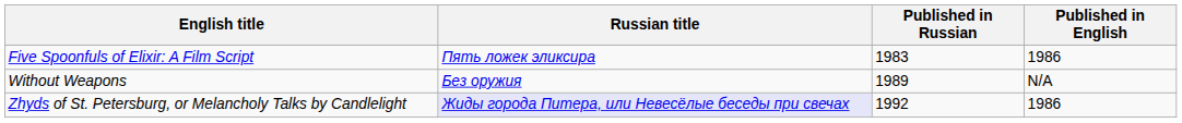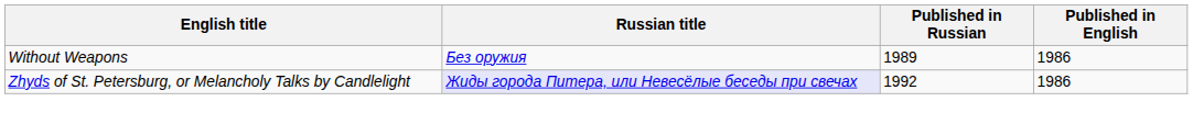 <table class="sortable wikitable">
 <tr>
 <th style="width:37%;">English title</th>
 <th style="width:37%;">Russian title</th>
 <th style="width:13%;">Published in Russian</th>
 <th style="width:13%;">Published in English</th>
 </tr>
 <tr>
-<td><em><a href='#'>Five Spoonfuls of Elixir: A Film Script</a></em></td>
-<td><em><a href='#'>Пять ложек эликсира</a></em></td>
-<td>1983</td>
-<td>1986</td>
-</tr>
-<tr>
 <td><em>Without Weapons</em></td>
 <td><em><a href='#'>Без оружия</a></em></td>
 <td>1989</td>
-<td>N/A</td>
+<td>1986</td>
 </tr>
 <tr>
 <td><em><a href='#'>Zhyds</a> of St. Petersburg, or Melancholy Talks by Candlelight</em></td>
 <td style="background: lavender;"><em><a href='#'>Жиды города Питера, или Невесёлые беседы при свечах</a></em></td>
 <td>1992</td>
 <td>1986</td>
 </tr>
 </table>
